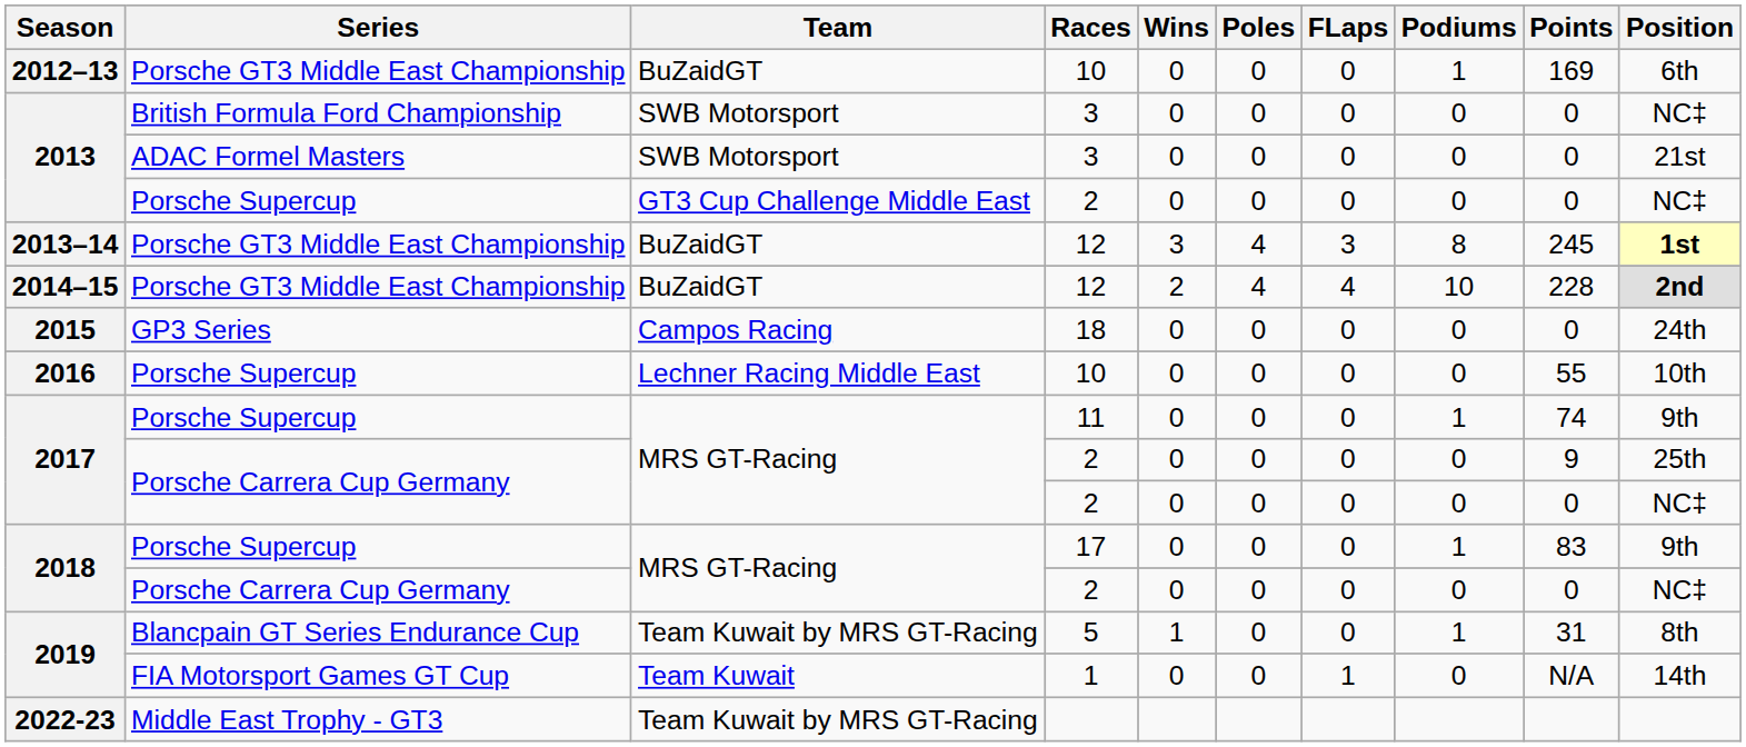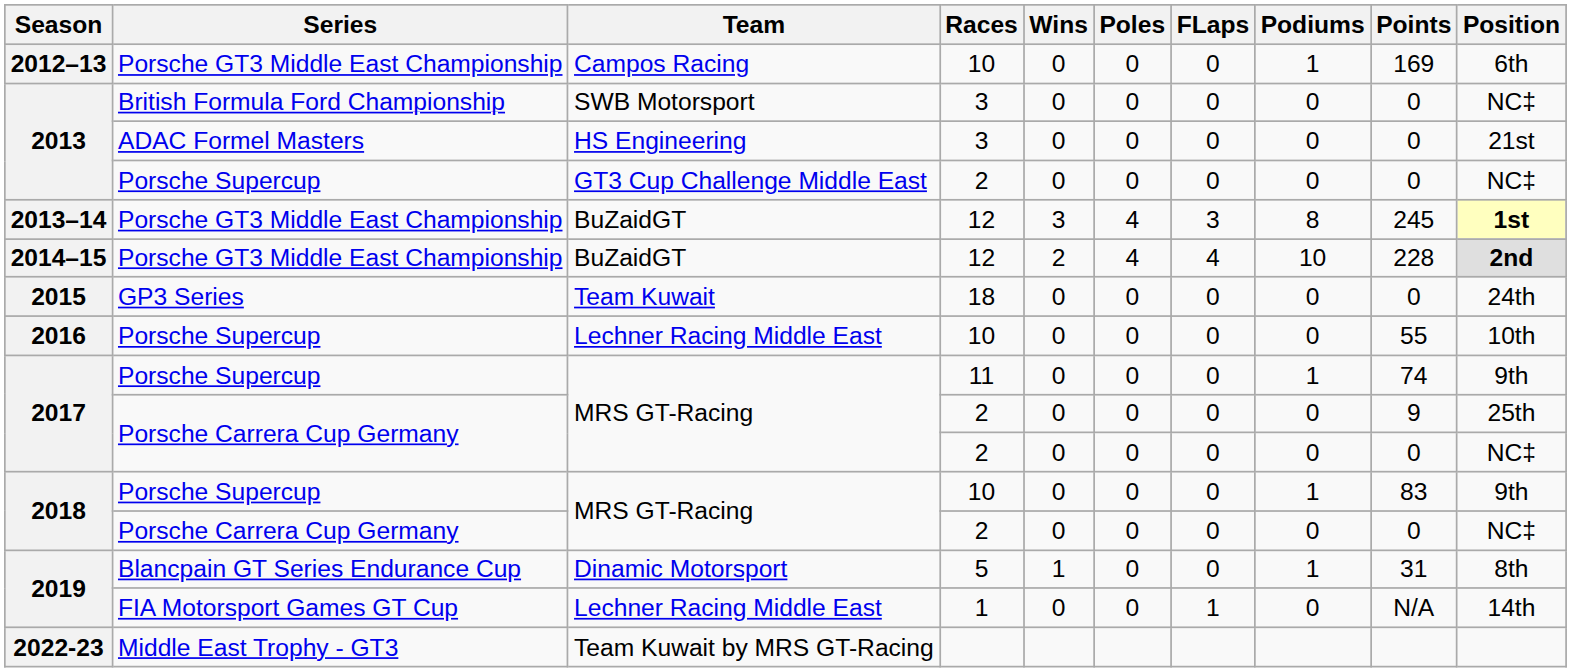 <table class="wikitable" style="font-size: 90%; text-align:center">
 <tr>
 <th>Season</th>
 <th>Series</th>
 <th>Team</th>
 <th>Races</th>
 <th>Wins</th>
 <th>Poles</th>
 <th>FLaps</th>
 <th>Podiums</th>
 <th>Points</th>
 <th>Position</th>
 </tr>
 <tr>
 <th nowrap>2012–13</th>
 <td align=left nowrap><a href='#'>Porsche GT3 Middle East Championship</a></td>
-<td align=left>BuZaidGT</td>
+<td align=left><a href='#'>Campos Racing</a></td>
 <td>10</td>
 <td>0</td>
 <td>0</td>
 <td>0</td>
 <td>1</td>
 <td>169</td>
 <td>6th</td>
 </tr>
 <tr>
 <th rowspan=3>2013</th>
 <td align=left><a href='#'>British Formula Ford Championship</a></td>
 <td align=left>SWB Motorsport</td>
 <td>3</td>
 <td>0</td>
 <td>0</td>
 <td>0</td>
 <td>0</td>
 <td>0</td>
 <td>NC‡</td>
 </tr>
 <tr>
 <td align=left><a href='#'>ADAC Formel Masters</a></td>
-<td align=left>SWB Motorsport</td>
+<td align=left><a href='#'>HS Engineering</a></td>
 <td>3</td>
 <td>0</td>
 <td>0</td>
 <td>0</td>
 <td>0</td>
 <td>0</td>
 <td>21st</td>
 </tr>
 <tr>
 <td align=left><a href='#'>Porsche Supercup</a></td>
 <td align=left><a href='#'>GT3 Cup Challenge Middle East</a></td>
 <td>2</td>
 <td>0</td>
 <td>0</td>
 <td>0</td>
 <td>0</td>
 <td>0</td>
 <td>NC‡</td>
 </tr>
 <tr>
 <th>2013–14</th>
 <td align=left><a href='#'>Porsche GT3 Middle East Championship</a></td>
 <td align=left>BuZaidGT</td>
 <td>12</td>
 <td>3</td>
 <td>4</td>
 <td>3</td>
 <td>8</td>
 <td>245</td>
 <td style="background:#FFFFBF;"><strong>1st</strong></td>
 </tr>
 <tr>
 <th>2014–15</th>
 <td align=left><a href='#'>Porsche GT3 Middle East Championship</a></td>
 <td align=left>BuZaidGT</td>
 <td>12</td>
 <td>2</td>
 <td>4</td>
 <td>4</td>
 <td>10</td>
 <td>228</td>
 <td style="background:#DFDFDF;"><strong>2nd</strong></td>
 </tr>
 <tr>
 <th>2015</th>
 <td align=left><a href='#'>GP3 Series</a></td>
-<td align=left><a href='#'>Campos Racing</a></td>
+<td align=left><a href='#'>Team Kuwait</a></td>
 <td>18</td>
 <td>0</td>
 <td>0</td>
 <td>0</td>
 <td>0</td>
 <td>0</td>
 <td>24th</td>
 </tr>
 <tr>
 <th>2016</th>
 <td align=left><a href='#'>Porsche Supercup</a></td>
 <td align=left><a href='#'>Lechner Racing Middle East</a></td>
 <td>10</td>
 <td>0</td>
 <td>0</td>
 <td>0</td>
 <td>0</td>
 <td>55</td>
 <td>10th</td>
 </tr>
 <tr>
 <th rowspan=3>2017</th>
 <td align=left><a href='#'>Porsche Supercup</a></td>
 <td align=left rowspan=3>MRS GT-Racing</td>
 <td>11</td>
 <td>0</td>
 <td>0</td>
 <td>0</td>
 <td>1</td>
 <td>74</td>
 <td>9th</td>
 </tr>
 <tr>
 <td align=left rowspan=2><a href='#'>Porsche Carrera Cup Germany</a></td>
 <td>2</td>
 <td>0</td>
 <td>0</td>
 <td>0</td>
 <td>0</td>
 <td>9</td>
 <td>25th</td>
 </tr>
 <tr>
 <td>2</td>
 <td>0</td>
 <td>0</td>
 <td>0</td>
 <td>0</td>
 <td>0</td>
 <td>NC‡</td>
 </tr>
 <tr>
 <th rowspan=2>2018</th>
 <td align=left><a href='#'>Porsche Supercup</a></td>
 <td align=left rowspan=2>MRS GT-Racing</td>
-<td>17</td>
+<td>10</td>
 <td>0</td>
 <td>0</td>
 <td>0</td>
 <td>1</td>
 <td>83</td>
 <td>9th</td>
 </tr>
 <tr>
 <td align=left><a href='#'>Porsche Carrera Cup Germany</a></td>
 <td>2</td>
 <td>0</td>
 <td>0</td>
 <td>0</td>
 <td>0</td>
 <td>0</td>
 <td>NC‡</td>
 </tr>
 <tr>
 <th rowspan=2>2019</th>
 <td align=left><a href='#'>Blancpain GT Series Endurance Cup</a></td>
-<td align=left nowrap>Team Kuwait by MRS GT-Racing</td>
+<td align=left><a href='#'>Dinamic Motorsport</a></td>
 <td>5</td>
 <td>1</td>
 <td>0</td>
 <td>0</td>
 <td>1</td>
 <td>31</td>
 <td>8th</td>
 </tr>
 <tr>
 <td align=left><a href='#'>FIA Motorsport Games GT Cup</a></td>
-<td align=left><a href='#'>Team Kuwait</a></td>
+<td align=left><a href='#'>Lechner Racing Middle East</a></td>
 <td>1</td>
 <td>0</td>
 <td>0</td>
 <td>1</td>
 <td>0</td>
 <td>N/A</td>
 <td>14th</td>
 </tr>
 <tr>
 <th nowrap>2022-23</th>
 <td align=left><a href='#'>Middle East Trophy - GT3</a></td>
 <td align=left nowrap>Team Kuwait by MRS GT-Racing</td>
 <td></td>
 <td></td>
 <td></td>
 <td></td>
 <td></td>
 <td></td>
 <td></td>
 </tr>
 </table>
